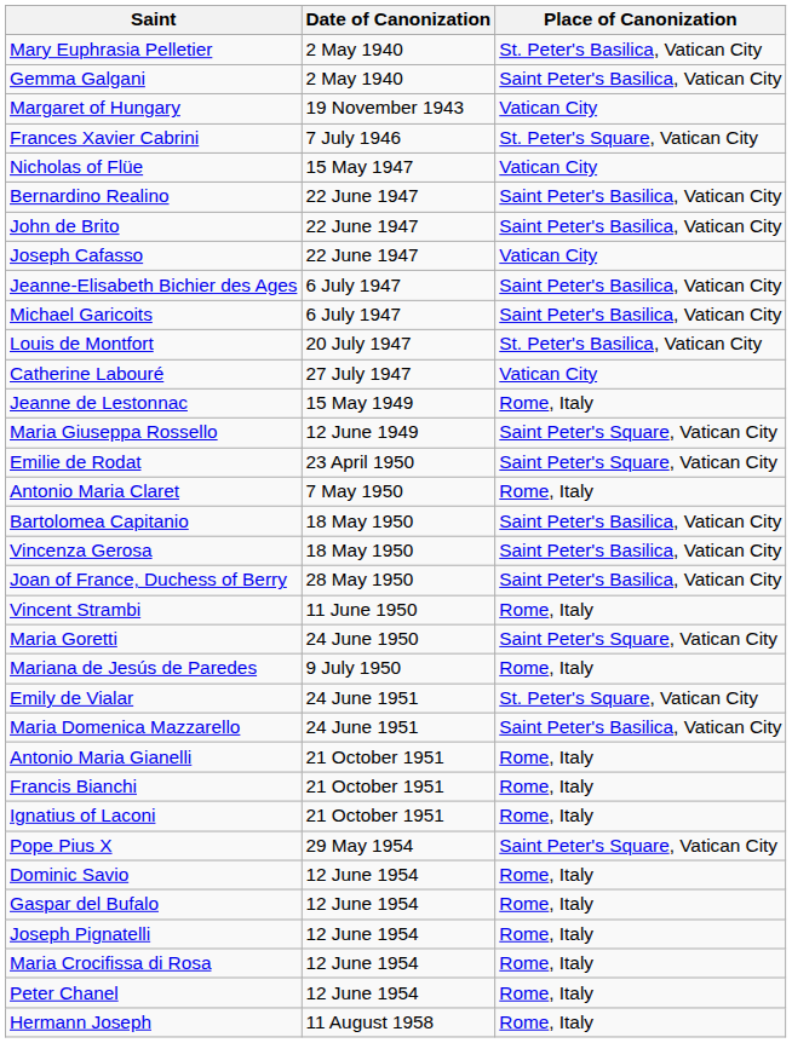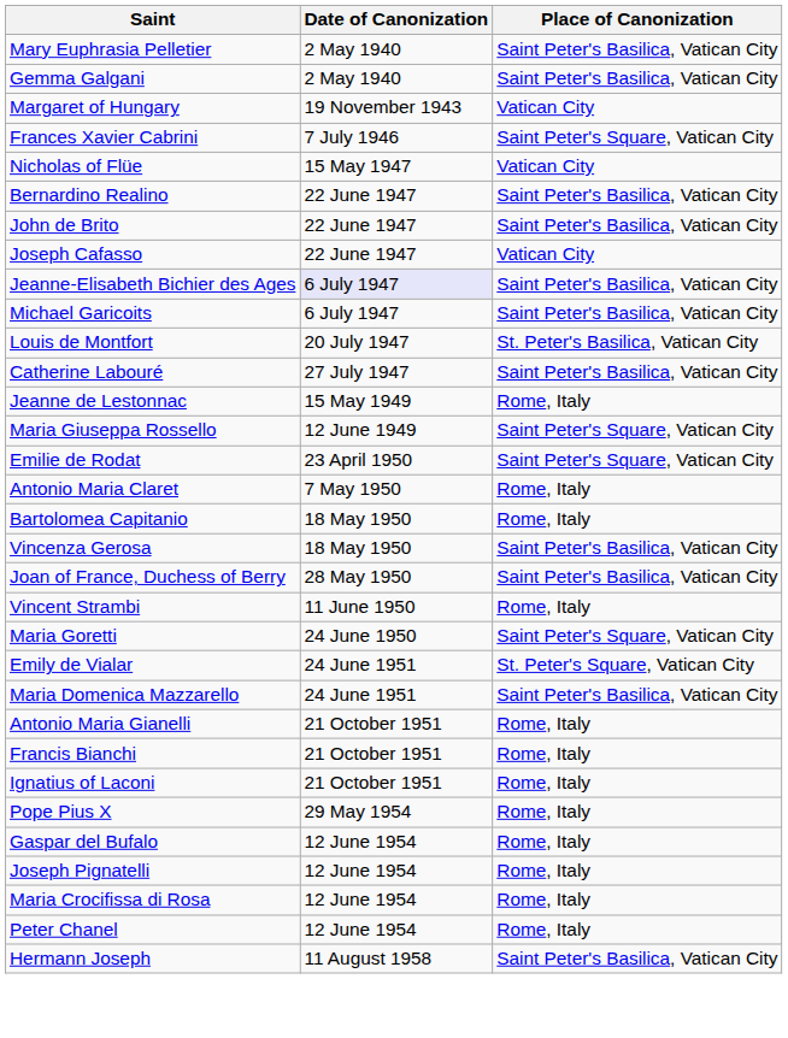 <table class="wikitable">
 <tr>
 <th>Saint</th>
 <th>Date of Canonization</th>
 <th>Place of Canonization</th>
 </tr>
 <tr>
 <td><a href='#'>Mary Euphrasia Pelletier</a></td>
 <td>2 May 1940</td>
-<td><a href='#'>St. Peter's Basilica</a>, Vatican City</td>
+<td><a href='#'>Saint Peter's Basilica</a>, Vatican City</td>
 </tr>
 <tr>
 <td><a href='#'>Gemma Galgani</a></td>
 <td>2 May 1940</td>
 <td><a href='#'>Saint Peter's Basilica</a>, Vatican City</td>
 </tr>
 <tr>
 <td><a href='#'>Margaret of Hungary</a></td>
 <td>19 November 1943</td>
 <td><a href='#'>Vatican City</a></td>
 </tr>
 <tr>
 <td><a href='#'>Frances Xavier Cabrini</a></td>
 <td>7 July 1946</td>
-<td><a href='#'>St. Peter's Square</a>, Vatican City</td>
+<td><a href='#'>Saint Peter's Square</a>, Vatican City</td>
 </tr>
 <tr>
 <td><a href='#'>Nicholas of Flüe</a></td>
 <td>15 May 1947</td>
 <td><a href='#'>Vatican City</a></td>
 </tr>
 <tr>
 <td><a href='#'>Bernardino Realino</a></td>
 <td>22 June 1947</td>
 <td><a href='#'>Saint Peter's Basilica</a>, Vatican City</td>
 </tr>
 <tr>
 <td><a href='#'>John de Brito</a></td>
 <td>22 June 1947</td>
 <td><a href='#'>Saint Peter's Basilica</a>, Vatican City</td>
 </tr>
 <tr>
 <td><a href='#'>Joseph Cafasso</a></td>
 <td>22 June 1947</td>
 <td><a href='#'>Vatican City</a></td>
 </tr>
 <tr>
 <td><a href='#'>Jeanne-Elisabeth Bichier des Ages</a></td>
-<td>6 July 1947</td>
+<td style="background: lavender;">6 July 1947</td>
 <td><a href='#'>Saint Peter's Basilica</a>, Vatican City</td>
 </tr>
 <tr>
 <td><a href='#'>Michael Garicoits</a></td>
 <td>6 July 1947</td>
 <td><a href='#'>Saint Peter's Basilica</a>, Vatican City</td>
 </tr>
 <tr>
 <td><a href='#'>Louis de Montfort</a></td>
 <td>20 July 1947</td>
 <td><a href='#'>St. Peter's Basilica</a>, Vatican City</td>
 </tr>
 <tr>
 <td><a href='#'>Catherine Labouré</a></td>
 <td>27 July 1947</td>
-<td><a href='#'>Vatican City</a></td>
+<td><a href='#'>Saint Peter's Basilica</a>, Vatican City</td>
 </tr>
 <tr>
 <td><a href='#'>Jeanne de Lestonnac</a></td>
 <td>15 May 1949</td>
 <td><a href='#'>Rome</a>, Italy</td>
 </tr>
 <tr>
 <td><a href='#'>Maria Giuseppa Rossello</a></td>
 <td>12 June 1949</td>
 <td><a href='#'>Saint Peter's Square</a>, Vatican City</td>
 </tr>
 <tr>
 <td><a href='#'>Emilie de Rodat</a></td>
 <td>23 April 1950</td>
 <td><a href='#'>Saint Peter's Square</a>, Vatican City</td>
 </tr>
 <tr>
 <td><a href='#'>Antonio Maria Claret</a></td>
 <td>7 May 1950</td>
 <td><a href='#'>Rome</a>, Italy</td>
 </tr>
 <tr>
 <td><a href='#'>Bartolomea Capitanio</a></td>
 <td>18 May 1950</td>
-<td><a href='#'>Saint Peter's Basilica</a>, Vatican City</td>
+<td><a href='#'>Rome</a>, Italy</td>
 </tr>
 <tr>
 <td><a href='#'>Vincenza Gerosa</a></td>
 <td>18 May 1950</td>
 <td><a href='#'>Saint Peter's Basilica</a>, Vatican City</td>
 </tr>
 <tr>
 <td><a href='#'>Joan of France, Duchess of Berry</a></td>
 <td>28 May 1950</td>
 <td><a href='#'>Saint Peter's Basilica</a>, Vatican City</td>
 </tr>
 <tr>
 <td><a href='#'>Vincent Strambi</a></td>
 <td>11 June 1950</td>
 <td><a href='#'>Rome</a>, Italy</td>
 </tr>
 <tr>
 <td><a href='#'>Maria Goretti</a></td>
 <td>24 June 1950</td>
 <td><a href='#'>Saint Peter's Square</a>, Vatican City</td>
-</tr>
-<tr>
-<td><a href='#'>Mariana de Jesús de Paredes</a></td>
-<td>9 July 1950</td>
-<td><a href='#'>Rome</a>, Italy</td>
 </tr>
 <tr>
 <td><a href='#'>Emily de Vialar</a></td>
 <td>24 June 1951</td>
 <td><a href='#'>St. Peter's Square</a>, Vatican City</td>
 </tr>
 <tr>
 <td><a href='#'>Maria Domenica Mazzarello</a></td>
 <td>24 June 1951</td>
 <td><a href='#'>Saint Peter's Basilica</a>, Vatican City</td>
 </tr>
 <tr>
 <td><a href='#'>Antonio Maria Gianelli</a></td>
 <td>21 October 1951</td>
 <td><a href='#'>Rome</a>, Italy</td>
 </tr>
 <tr>
 <td><a href='#'>Francis Bianchi</a></td>
 <td>21 October 1951</td>
 <td><a href='#'>Rome</a>, Italy</td>
 </tr>
 <tr>
 <td><a href='#'>Ignatius of Laconi</a></td>
 <td>21 October 1951</td>
 <td><a href='#'>Rome</a>, Italy</td>
 </tr>
 <tr>
 <td><a href='#'>Pope Pius X</a></td>
 <td>29 May 1954</td>
-<td><a href='#'>Saint Peter's Square</a>, Vatican City</td>
-</tr>
-<tr>
-<td><a href='#'>Dominic Savio</a></td>
-<td>12 June 1954</td>
 <td><a href='#'>Rome</a>, Italy</td>
 </tr>
 <tr>
 <td><a href='#'>Gaspar del Bufalo</a></td>
 <td>12 June 1954</td>
 <td><a href='#'>Rome</a>, Italy</td>
 </tr>
 <tr>
 <td><a href='#'>Joseph Pignatelli</a></td>
 <td>12 June 1954</td>
 <td><a href='#'>Rome</a>, Italy</td>
 </tr>
 <tr>
 <td><a href='#'>Maria Crocifissa di Rosa</a></td>
 <td>12 June 1954</td>
 <td><a href='#'>Rome</a>, Italy</td>
 </tr>
 <tr>
 <td><a href='#'>Peter Chanel</a></td>
 <td>12 June 1954</td>
 <td><a href='#'>Rome</a>, Italy</td>
 </tr>
 <tr>
 <td><a href='#'>Hermann Joseph</a></td>
 <td>11 August 1958</td>
-<td><a href='#'>Rome</a>, Italy</td>
+<td><a href='#'>Saint Peter's Basilica</a>, Vatican City</td>
 </tr>
 </table>
